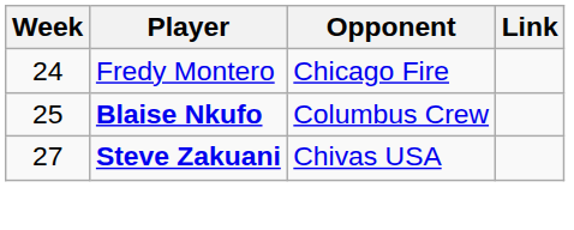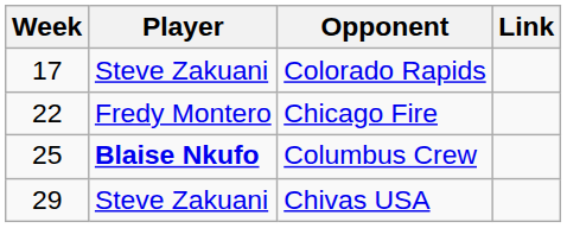 <table class=wikitable>
 <tr>
 <th>Week</th>
 <th>Player</th>
 <th>Opponent</th>
 <th>Link</th>
 </tr>
 <tr>
-<td align=center>24</td>
+<td align=center>17</td>
+<td> <a href='#'>Steve Zakuani</a></td>
+<td><a href='#'>Colorado Rapids</a></td>
+<td> </td>
+</tr>
+<tr>
+<td align=center>22</td>
 <td> <a href='#'>Fredy Montero</a></td>
 <td><a href='#'>Chicago Fire</a></td>
 <td> </td>
 </tr>
 <tr>
 <td align=center>25</td>
 <td><strong> <a href='#'>Blaise Nkufo</a></strong></td>
 <td><a href='#'>Columbus Crew</a></td>
 <td> </td>
 </tr>
 <tr>
-<td align=center>27</td>
-<td><strong> <a href='#'>Steve Zakuani</a></strong></td>
+<td align=center>29</td>
+<td> <a href='#'>Steve Zakuani</a></td>
 <td><a href='#'>Chivas USA</a></td>
 <td> </td>
 </tr>
 </table>
